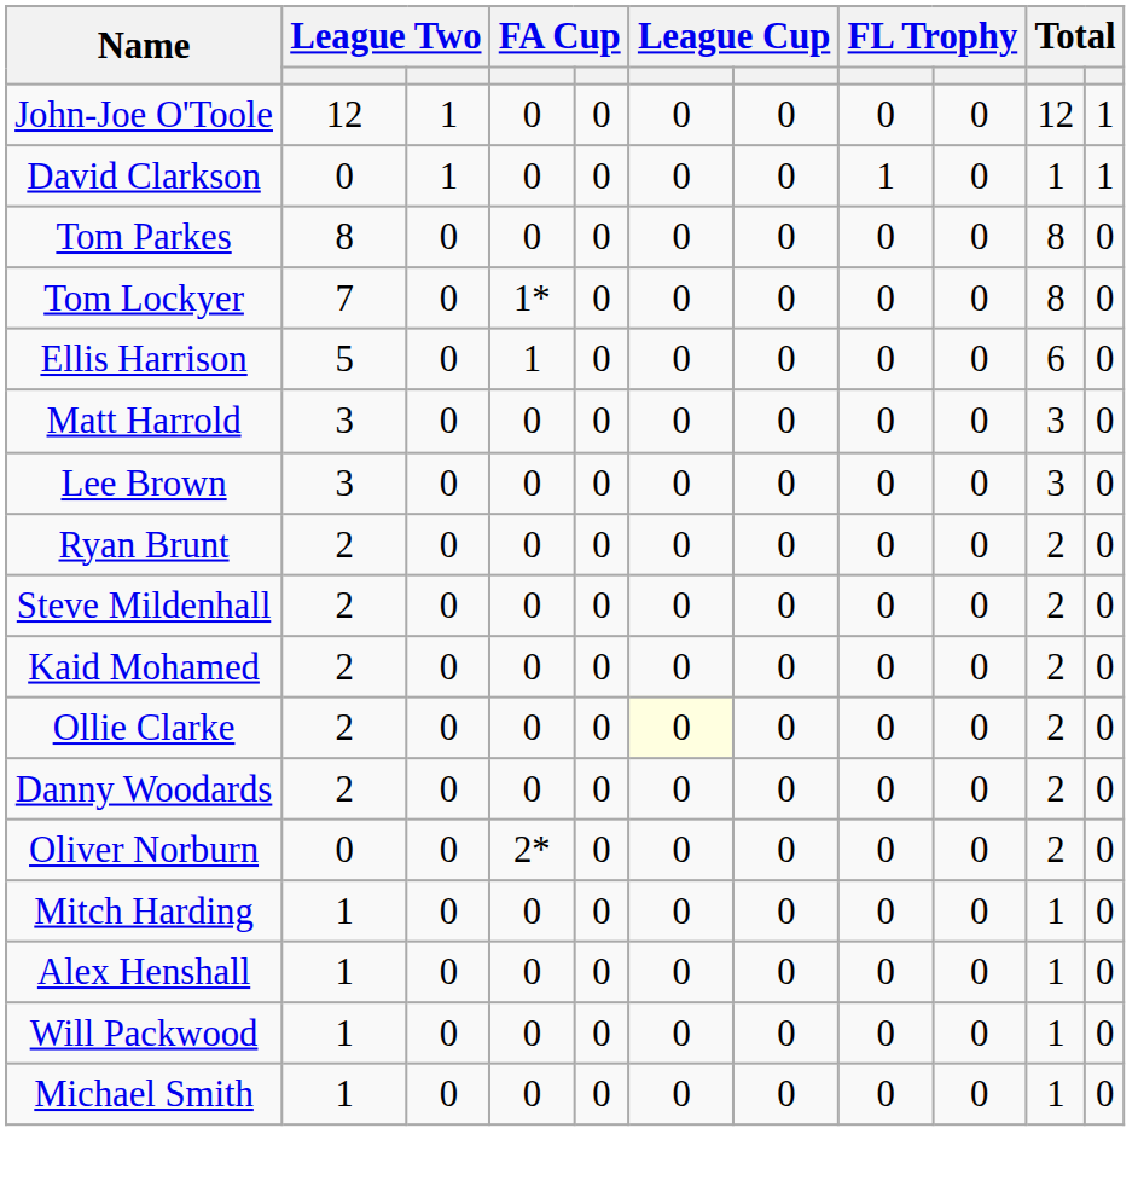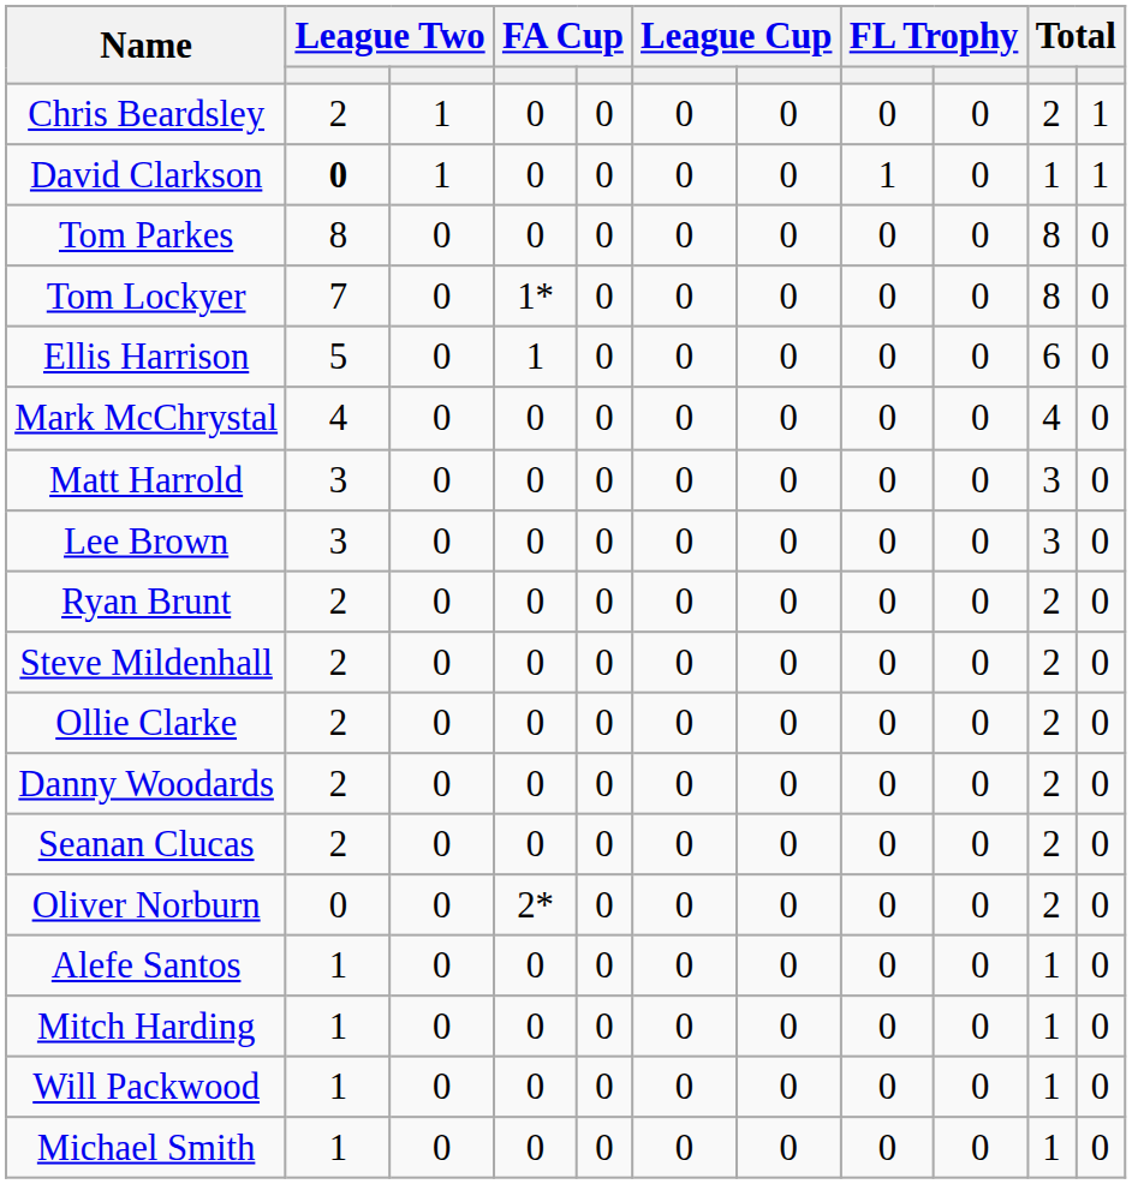 <table class="wikitable sortable" style="text-align: center; font-size:95%;">
 <tr>
 <th rowspan="2">Name</th>
 <th colspan="2"><a href='#'>League Two</a></th>
 <th colspan="2"><a href='#'>FA Cup</a></th>
 <th colspan="2"><a href='#'>League Cup</a></th>
 <th colspan="2"><a href='#'>FL Trophy</a></th>
 <th colspan="2">Total</th>
 </tr>
 <tr>
 <th></th>
 <th></th>
 <th></th>
 <th></th>
 <th></th>
 <th></th>
 <th></th>
 <th></th>
 <th></th>
 <th></th>
 </tr>
 <tr>
-<td><a href='#'>John-Joe O'Toole</a></td>
-<td>12</td>
+<td><a href='#'>Chris Beardsley</a></td>
+<td>2</td>
 <td>1</td>
 <td>0</td>
 <td>0</td>
 <td>0</td>
 <td>0</td>
 <td>0</td>
 <td>0</td>
-<td>12</td>
+<td>2</td>
 <td>1</td>
 </tr>
 <tr>
 <td><a href='#'>David Clarkson</a></td>
-<td>0</td>
+<td><strong>0</strong></td>
 <td>1</td>
 <td>0</td>
 <td>0</td>
 <td>0</td>
 <td>0</td>
 <td>1</td>
 <td>0</td>
 <td>1</td>
 <td>1</td>
 </tr>
 <tr>
 <td><a href='#'>Tom Parkes</a></td>
 <td>8</td>
 <td>0</td>
 <td>0</td>
 <td>0</td>
 <td>0</td>
 <td>0</td>
 <td>0</td>
 <td>0</td>
 <td>8</td>
 <td>0</td>
 </tr>
 <tr>
 <td><a href='#'>Tom Lockyer</a></td>
 <td>7</td>
 <td>0</td>
 <td>1*</td>
 <td>0</td>
 <td>0</td>
 <td>0</td>
 <td>0</td>
 <td>0</td>
 <td>8</td>
 <td>0</td>
 </tr>
 <tr>
 <td><a href='#'>Ellis Harrison</a></td>
 <td>5</td>
 <td>0</td>
 <td>1</td>
 <td>0</td>
 <td>0</td>
 <td>0</td>
 <td>0</td>
 <td>0</td>
 <td>6</td>
+<td>0</td>
+</tr>
+<tr>
+<td><a href='#'>Mark McChrystal</a></td>
+<td>4</td>
+<td>0</td>
+<td>0</td>
+<td>0</td>
+<td>0</td>
+<td>0</td>
+<td>0</td>
+<td>0</td>
+<td>4</td>
 <td>0</td>
 </tr>
 <tr>
 <td><a href='#'>Matt Harrold</a></td>
 <td>3</td>
 <td>0</td>
 <td>0</td>
 <td>0</td>
 <td>0</td>
 <td>0</td>
 <td>0</td>
 <td>0</td>
 <td>3</td>
 <td>0</td>
 </tr>
 <tr>
 <td><a href='#'>Lee Brown</a></td>
 <td>3</td>
 <td>0</td>
 <td>0</td>
 <td>0</td>
 <td>0</td>
 <td>0</td>
 <td>0</td>
 <td>0</td>
 <td>3</td>
 <td>0</td>
 </tr>
 <tr>
 <td><a href='#'>Ryan Brunt</a></td>
 <td>2</td>
 <td>0</td>
 <td>0</td>
 <td>0</td>
 <td>0</td>
 <td>0</td>
 <td>0</td>
 <td>0</td>
 <td>2</td>
 <td>0</td>
 </tr>
 <tr>
 <td><a href='#'>Steve Mildenhall</a></td>
 <td>2</td>
 <td>0</td>
 <td>0</td>
 <td>0</td>
 <td>0</td>
 <td>0</td>
 <td>0</td>
 <td>0</td>
 <td>2</td>
 <td>0</td>
 </tr>
 <tr>
-<td><a href='#'>Kaid Mohamed</a></td>
+<td><a href='#'>Ollie Clarke</a></td>
 <td>2</td>
 <td>0</td>
 <td>0</td>
 <td>0</td>
 <td>0</td>
 <td>0</td>
 <td>0</td>
 <td>0</td>
 <td>2</td>
 <td>0</td>
 </tr>
 <tr>
-<td><a href='#'>Ollie Clarke</a></td>
+<td><a href='#'>Danny Woodards</a></td>
 <td>2</td>
 <td>0</td>
 <td>0</td>
 <td>0</td>
-<td style="background: lightyellow;">0</td>
+<td>0</td>
 <td>0</td>
 <td>0</td>
 <td>0</td>
 <td>2</td>
 <td>0</td>
 </tr>
 <tr>
-<td><a href='#'>Danny Woodards</a></td>
+<td><a href='#'>Seanan Clucas</a></td>
 <td>2</td>
 <td>0</td>
 <td>0</td>
 <td>0</td>
 <td>0</td>
 <td>0</td>
 <td>0</td>
 <td>0</td>
 <td>2</td>
 <td>0</td>
 </tr>
 <tr>
 <td><a href='#'>Oliver Norburn</a></td>
 <td>0</td>
 <td>0</td>
 <td>2*</td>
 <td>0</td>
 <td>0</td>
 <td>0</td>
 <td>0</td>
 <td>0</td>
 <td>2</td>
 <td>0</td>
 </tr>
 <tr>
-<td><a href='#'>Mitch Harding</a></td>
+<td><a href='#'>Alefe Santos</a></td>
 <td>1</td>
 <td>0</td>
 <td>0</td>
 <td>0</td>
 <td>0</td>
 <td>0</td>
 <td>0</td>
 <td>0</td>
 <td>1</td>
 <td>0</td>
 </tr>
 <tr>
-<td><a href='#'>Alex Henshall</a></td>
+<td><a href='#'>Mitch Harding</a></td>
 <td>1</td>
 <td>0</td>
 <td>0</td>
 <td>0</td>
 <td>0</td>
 <td>0</td>
 <td>0</td>
 <td>0</td>
 <td>1</td>
 <td>0</td>
 </tr>
 <tr>
 <td><a href='#'>Will Packwood</a></td>
 <td>1</td>
 <td>0</td>
 <td>0</td>
 <td>0</td>
 <td>0</td>
 <td>0</td>
 <td>0</td>
 <td>0</td>
 <td>1</td>
 <td>0</td>
 </tr>
 <tr>
 <td><a href='#'>Michael Smith</a></td>
 <td>1</td>
 <td>0</td>
 <td>0</td>
 <td>0</td>
 <td>0</td>
 <td>0</td>
 <td>0</td>
 <td>0</td>
 <td>1</td>
 <td>0</td>
 </tr>
 </table>
